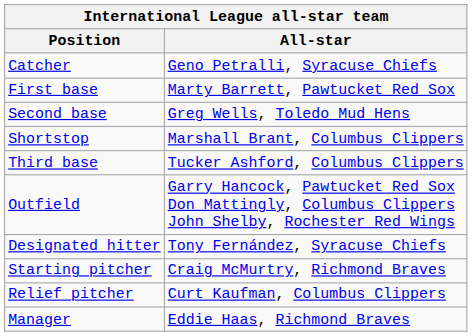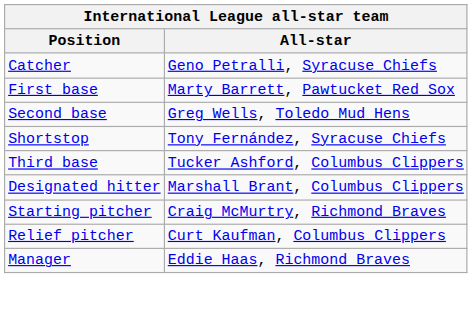 <table class="wikitable">
 <tr>
 <th colspan="2">International League all-star team</th>
 </tr>
 <tr>
 <th>Position</th>
 <th>All-star</th>
 </tr>
 <tr>
 <td><a href='#'>Catcher</a></td>
 <td><a href='#'>Geno Petralli</a>, <a href='#'>Syracuse Chiefs</a></td>
 </tr>
 <tr>
 <td><a href='#'>First base</a></td>
 <td><a href='#'>Marty Barrett</a>, <a href='#'>Pawtucket Red Sox</a></td>
 </tr>
 <tr>
 <td><a href='#'>Second base</a></td>
 <td><a href='#'>Greg Wells</a>, <a href='#'>Toledo Mud Hens</a></td>
 </tr>
 <tr>
 <td><a href='#'>Shortstop</a></td>
-<td><a href='#'>Marshall Brant</a>, <a href='#'>Columbus Clippers</a></td>
+<td><a href='#'>Tony Fernández</a>, <a href='#'>Syracuse Chiefs</a></td>
 </tr>
 <tr>
 <td><a href='#'>Third base</a></td>
 <td><a href='#'>Tucker Ashford</a>, <a href='#'>Columbus Clippers</a></td>
 </tr>
 <tr>
-<td><a href='#'>Outfield</a></td>
-<td><a href='#'>Garry Hancock</a>, <a href='#'>Pawtucket Red Sox</a> <br> <a href='#'>Don Mattingly</a>, <a href='#'>Columbus Clippers</a> <br> <a href='#'>John Shelby</a>, <a href='#'>Rochester Red Wings</a></td>
-</tr>
-<tr>
 <td><a href='#'>Designated hitter</a></td>
-<td><a href='#'>Tony Fernández</a>, <a href='#'>Syracuse Chiefs</a></td>
+<td><a href='#'>Marshall Brant</a>, <a href='#'>Columbus Clippers</a></td>
 </tr>
 <tr>
 <td><a href='#'>Starting pitcher</a></td>
 <td><a href='#'>Craig McMurtry</a>, <a href='#'>Richmond Braves</a></td>
 </tr>
 <tr>
 <td><a href='#'>Relief pitcher</a></td>
 <td><a href='#'>Curt Kaufman</a>, <a href='#'>Columbus Clippers</a></td>
 </tr>
 <tr>
 <td><a href='#'>Manager</a></td>
 <td><a href='#'>Eddie Haas</a>, <a href='#'>Richmond Braves</a></td>
 </tr>
 </table>
